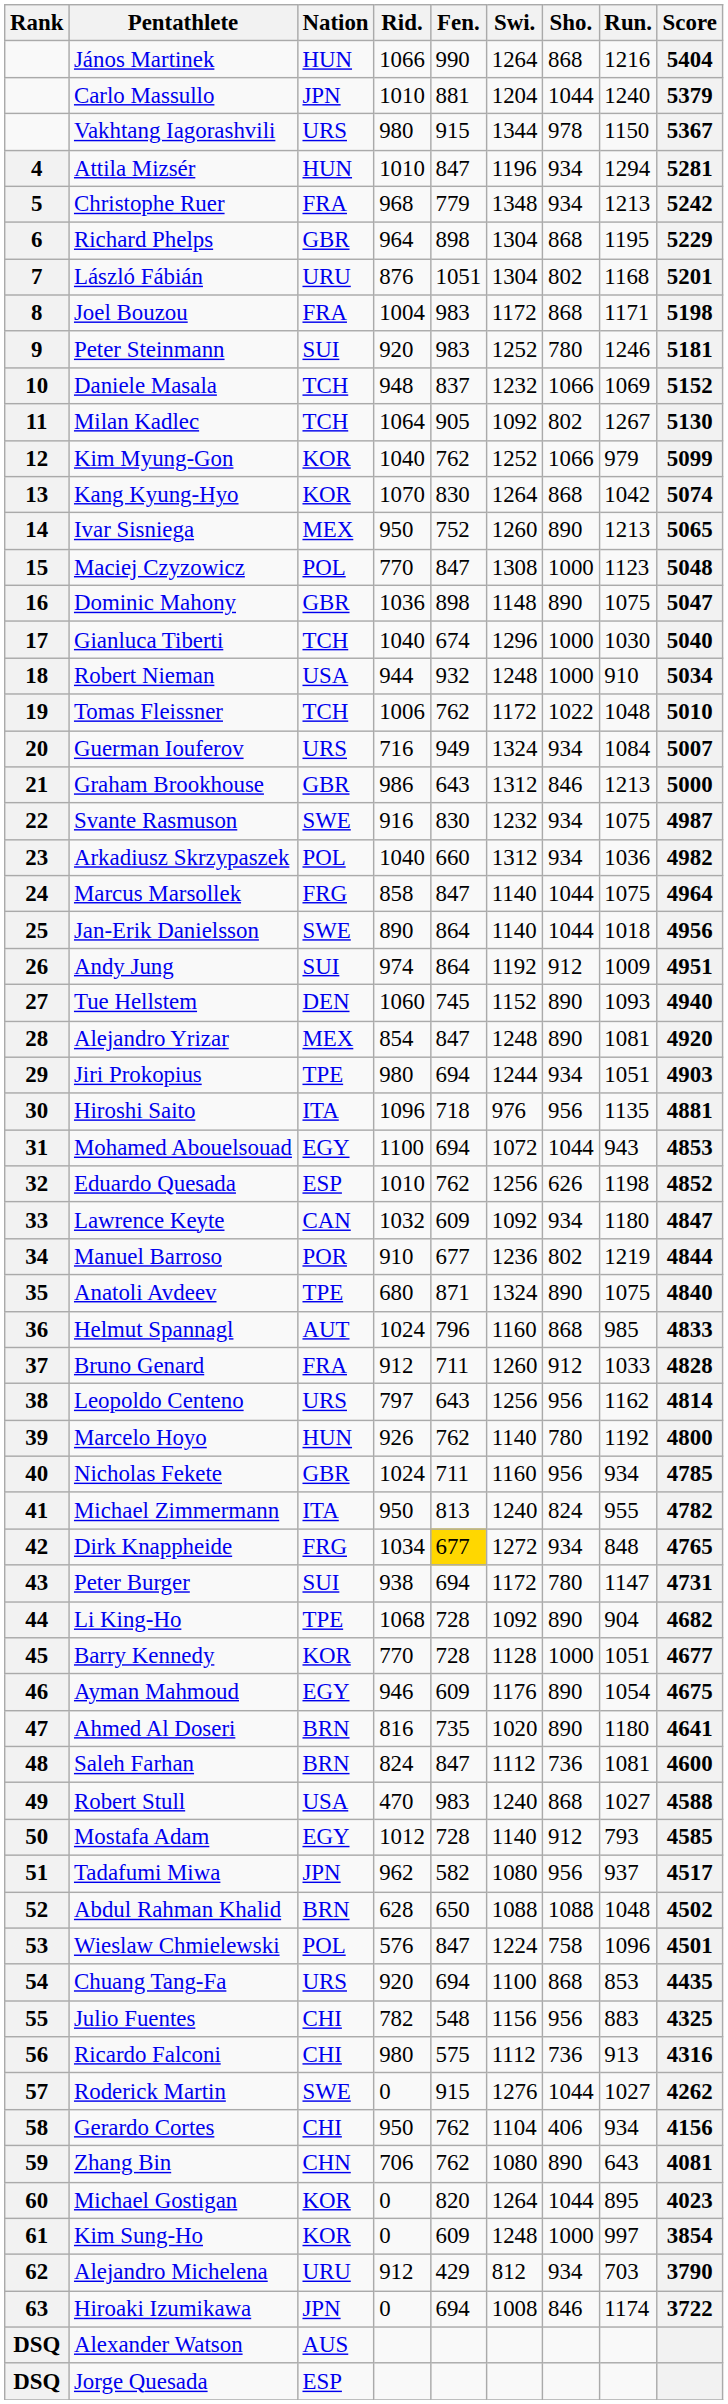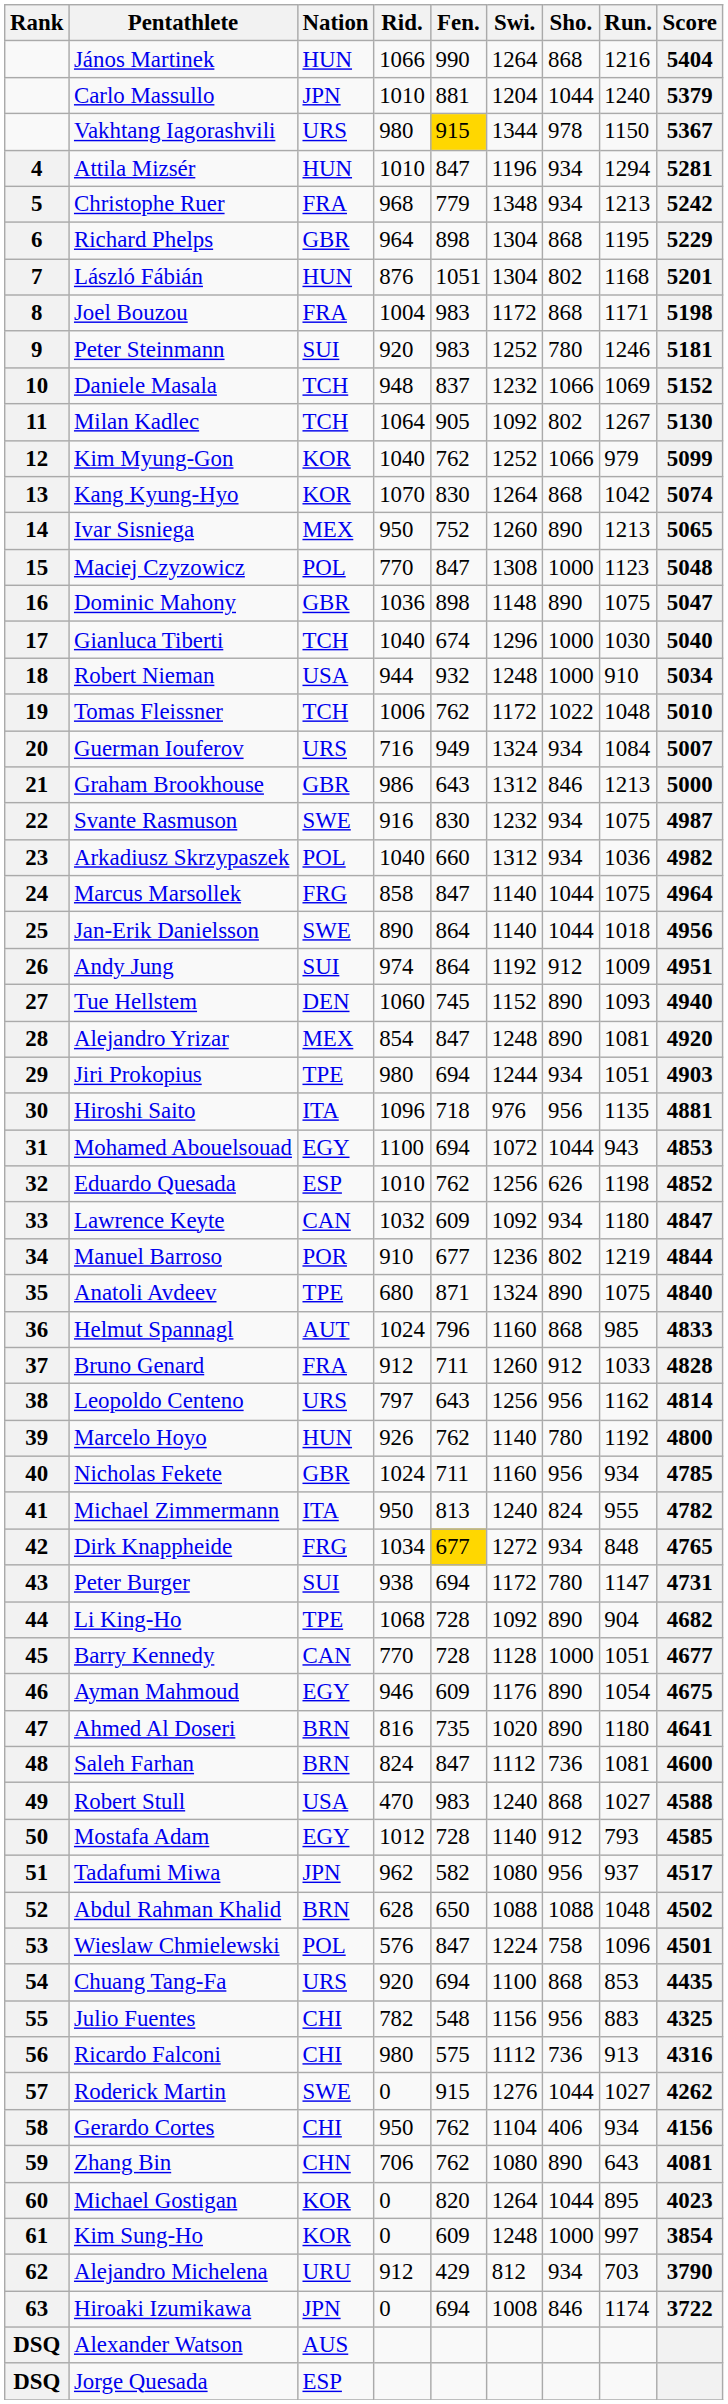 <table class="wikitable sortable">
 <tr>
 <th>Rank</th>
 <th>Pentathlete</th>
 <th>Nation</th>
 <th>Rid.</th>
 <th>Fen.</th>
 <th>Swi.</th>
 <th>Sho.</th>
 <th>Run.</th>
 <th>Score</th>
 </tr>
 <tr>
 <td></td>
 <td><a href='#'>János Martinek</a></td>
 <td> <a href='#'>HUN</a></td>
 <td>1066</td>
 <td>990</td>
 <td>1264</td>
 <td>868</td>
 <td>1216</td>
 <th>5404</th>
 </tr>
 <tr>
 <td></td>
 <td><a href='#'>Carlo Massullo</a></td>
 <td> <a href='#'>JPN</a></td>
 <td>1010</td>
 <td>881</td>
 <td>1204</td>
 <td>1044</td>
 <td>1240</td>
 <th>5379</th>
 </tr>
 <tr>
 <td></td>
 <td><a href='#'>Vakhtang Iagorashvili</a></td>
 <td> <a href='#'>URS</a></td>
 <td>980</td>
-<td>915</td>
+<td style="background: gold;">915</td>
 <td>1344</td>
 <td>978</td>
 <td>1150</td>
 <th>5367</th>
 </tr>
 <tr>
 <th>4</th>
 <td><a href='#'>Attila Mizsér</a></td>
 <td> <a href='#'>HUN</a></td>
 <td>1010</td>
 <td>847</td>
 <td>1196</td>
 <td>934</td>
 <td>1294</td>
 <th>5281</th>
 </tr>
 <tr>
 <th>5</th>
 <td><a href='#'>Christophe Ruer</a></td>
 <td> <a href='#'>FRA</a></td>
 <td>968</td>
 <td>779</td>
 <td>1348</td>
 <td>934</td>
 <td>1213</td>
 <th>5242</th>
 </tr>
 <tr>
 <th>6</th>
 <td><a href='#'>Richard Phelps</a></td>
 <td> <a href='#'>GBR</a></td>
 <td>964</td>
 <td>898</td>
 <td>1304</td>
 <td>868</td>
 <td>1195</td>
 <th>5229</th>
 </tr>
 <tr>
 <th>7</th>
 <td><a href='#'>László Fábián</a></td>
-<td> <a href='#'>URU</a></td>
+<td> <a href='#'>HUN</a></td>
 <td>876</td>
 <td>1051</td>
 <td>1304</td>
 <td>802</td>
 <td>1168</td>
 <th>5201</th>
 </tr>
 <tr>
 <th>8</th>
 <td><a href='#'>Joel Bouzou</a></td>
 <td> <a href='#'>FRA</a></td>
 <td>1004</td>
 <td>983</td>
 <td>1172</td>
 <td>868</td>
 <td>1171</td>
 <th>5198</th>
 </tr>
 <tr>
 <th>9</th>
 <td><a href='#'>Peter Steinmann</a></td>
 <td> <a href='#'>SUI</a></td>
 <td>920</td>
 <td>983</td>
 <td>1252</td>
 <td>780</td>
 <td>1246</td>
 <th>5181</th>
 </tr>
 <tr>
 <th>10</th>
 <td><a href='#'>Daniele Masala</a></td>
 <td> <a href='#'>TCH</a></td>
 <td>948</td>
 <td>837</td>
 <td>1232</td>
 <td>1066</td>
 <td>1069</td>
 <th>5152</th>
 </tr>
 <tr>
 <th>11</th>
 <td><a href='#'>Milan Kadlec</a></td>
 <td> <a href='#'>TCH</a></td>
 <td>1064</td>
 <td>905</td>
 <td>1092</td>
 <td>802</td>
 <td>1267</td>
 <th>5130</th>
 </tr>
 <tr>
 <th>12</th>
 <td><a href='#'>Kim Myung-Gon</a></td>
 <td> <a href='#'>KOR</a></td>
 <td>1040</td>
 <td>762</td>
 <td>1252</td>
 <td>1066</td>
 <td>979</td>
 <th>5099</th>
 </tr>
 <tr>
 <th>13</th>
 <td><a href='#'>Kang Kyung-Hyo</a></td>
 <td> <a href='#'>KOR</a></td>
 <td>1070</td>
 <td>830</td>
 <td>1264</td>
 <td>868</td>
 <td>1042</td>
 <th>5074</th>
 </tr>
 <tr>
 <th>14</th>
 <td><a href='#'>Ivar Sisniega</a></td>
 <td> <a href='#'>MEX</a></td>
 <td>950</td>
 <td>752</td>
 <td>1260</td>
 <td>890</td>
 <td>1213</td>
 <th>5065</th>
 </tr>
 <tr>
 <th>15</th>
 <td><a href='#'>Maciej Czyzowicz</a></td>
 <td> <a href='#'>POL</a></td>
 <td>770</td>
 <td>847</td>
 <td>1308</td>
 <td>1000</td>
 <td>1123</td>
 <th>5048</th>
 </tr>
 <tr>
 <th>16</th>
 <td><a href='#'>Dominic Mahony</a></td>
 <td> <a href='#'>GBR</a></td>
 <td>1036</td>
 <td>898</td>
 <td>1148</td>
 <td>890</td>
 <td>1075</td>
 <th>5047</th>
 </tr>
 <tr>
 <th>17</th>
 <td><a href='#'>Gianluca Tiberti</a></td>
 <td> <a href='#'>TCH</a></td>
 <td>1040</td>
 <td>674</td>
 <td>1296</td>
 <td>1000</td>
 <td>1030</td>
 <th>5040</th>
 </tr>
 <tr>
 <th>18</th>
 <td><a href='#'>Robert Nieman</a></td>
 <td> <a href='#'>USA</a></td>
 <td>944</td>
 <td>932</td>
 <td>1248</td>
 <td>1000</td>
 <td>910</td>
 <th>5034</th>
 </tr>
 <tr>
 <th>19</th>
 <td><a href='#'>Tomas Fleissner</a></td>
 <td> <a href='#'>TCH</a></td>
 <td>1006</td>
 <td>762</td>
 <td>1172</td>
 <td>1022</td>
 <td>1048</td>
 <th>5010</th>
 </tr>
 <tr>
 <th>20</th>
 <td><a href='#'>Guerman Iouferov</a></td>
 <td> <a href='#'>URS</a></td>
 <td>716</td>
 <td>949</td>
 <td>1324</td>
 <td>934</td>
 <td>1084</td>
 <th>5007</th>
 </tr>
 <tr>
 <th>21</th>
 <td><a href='#'>Graham Brookhouse</a></td>
 <td> <a href='#'>GBR</a></td>
 <td>986</td>
 <td>643</td>
 <td>1312</td>
 <td>846</td>
 <td>1213</td>
 <th>5000</th>
 </tr>
 <tr>
 <th>22</th>
 <td><a href='#'>Svante Rasmuson</a></td>
 <td> <a href='#'>SWE</a></td>
 <td>916</td>
 <td>830</td>
 <td>1232</td>
 <td>934</td>
 <td>1075</td>
 <th>4987</th>
 </tr>
 <tr>
 <th>23</th>
 <td><a href='#'>Arkadiusz Skrzypaszek</a></td>
 <td> <a href='#'>POL</a></td>
 <td>1040</td>
 <td>660</td>
 <td>1312</td>
 <td>934</td>
 <td>1036</td>
 <th>4982</th>
 </tr>
 <tr>
 <th>24</th>
 <td><a href='#'>Marcus Marsollek</a></td>
 <td> <a href='#'>FRG</a></td>
 <td>858</td>
 <td>847</td>
 <td>1140</td>
 <td>1044</td>
 <td>1075</td>
 <th>4964</th>
 </tr>
 <tr>
 <th>25</th>
 <td><a href='#'>Jan-Erik Danielsson</a></td>
 <td> <a href='#'>SWE</a></td>
 <td>890</td>
 <td>864</td>
 <td>1140</td>
 <td>1044</td>
 <td>1018</td>
 <th>4956</th>
 </tr>
 <tr>
 <th>26</th>
 <td><a href='#'>Andy Jung</a></td>
 <td> <a href='#'>SUI</a></td>
 <td>974</td>
 <td>864</td>
 <td>1192</td>
 <td>912</td>
 <td>1009</td>
 <th>4951</th>
 </tr>
 <tr>
 <th>27</th>
 <td><a href='#'>Tue Hellstem</a></td>
 <td> <a href='#'>DEN</a></td>
 <td>1060</td>
 <td>745</td>
 <td>1152</td>
 <td>890</td>
 <td>1093</td>
 <th>4940</th>
 </tr>
 <tr>
 <th>28</th>
 <td><a href='#'>Alejandro Yrizar</a></td>
 <td> <a href='#'>MEX</a></td>
 <td>854</td>
 <td>847</td>
 <td>1248</td>
 <td>890</td>
 <td>1081</td>
 <th>4920</th>
 </tr>
 <tr>
 <th>29</th>
 <td><a href='#'>Jiri Prokopius</a></td>
 <td> <a href='#'>TPE</a></td>
 <td>980</td>
 <td>694</td>
 <td>1244</td>
 <td>934</td>
 <td>1051</td>
 <th>4903</th>
 </tr>
 <tr>
 <th>30</th>
 <td><a href='#'>Hiroshi Saito</a></td>
 <td> <a href='#'>ITA</a></td>
 <td>1096</td>
 <td>718</td>
 <td>976</td>
 <td>956</td>
 <td>1135</td>
 <th>4881</th>
 </tr>
 <tr>
 <th>31</th>
 <td><a href='#'>Mohamed Abouelsouad</a></td>
 <td> <a href='#'>EGY</a></td>
 <td>1100</td>
 <td>694</td>
 <td>1072</td>
 <td>1044</td>
 <td>943</td>
 <th>4853</th>
 </tr>
 <tr>
 <th>32</th>
 <td><a href='#'>Eduardo Quesada</a></td>
 <td> <a href='#'>ESP</a></td>
 <td>1010</td>
 <td>762</td>
 <td>1256</td>
 <td>626</td>
 <td>1198</td>
 <th>4852</th>
 </tr>
 <tr>
 <th>33</th>
 <td><a href='#'>Lawrence Keyte</a></td>
 <td> <a href='#'>CAN</a></td>
 <td>1032</td>
 <td>609</td>
 <td>1092</td>
 <td>934</td>
 <td>1180</td>
 <th>4847</th>
 </tr>
 <tr>
 <th>34</th>
 <td><a href='#'>Manuel Barroso</a></td>
 <td> <a href='#'>POR</a></td>
 <td>910</td>
 <td>677</td>
 <td>1236</td>
 <td>802</td>
 <td>1219</td>
 <th>4844</th>
 </tr>
 <tr>
 <th>35</th>
 <td><a href='#'>Anatoli Avdeev</a></td>
 <td> <a href='#'>TPE</a></td>
 <td>680</td>
 <td>871</td>
 <td>1324</td>
 <td>890</td>
 <td>1075</td>
 <th>4840</th>
 </tr>
 <tr>
 <th>36</th>
 <td><a href='#'>Helmut Spannagl</a></td>
 <td> <a href='#'>AUT</a></td>
 <td>1024</td>
 <td>796</td>
 <td>1160</td>
 <td>868</td>
 <td>985</td>
 <th>4833</th>
 </tr>
 <tr>
 <th>37</th>
 <td><a href='#'>Bruno Genard</a></td>
 <td> <a href='#'>FRA</a></td>
 <td>912</td>
 <td>711</td>
 <td>1260</td>
 <td>912</td>
 <td>1033</td>
 <th>4828</th>
 </tr>
 <tr>
 <th>38</th>
 <td><a href='#'>Leopoldo Centeno</a></td>
 <td> <a href='#'>URS</a></td>
 <td>797</td>
 <td>643</td>
 <td>1256</td>
 <td>956</td>
 <td>1162</td>
 <th>4814</th>
 </tr>
 <tr>
 <th>39</th>
 <td><a href='#'>Marcelo Hoyo</a></td>
 <td> <a href='#'>HUN</a></td>
 <td>926</td>
 <td>762</td>
 <td>1140</td>
 <td>780</td>
 <td>1192</td>
 <th>4800</th>
 </tr>
 <tr>
 <th>40</th>
 <td><a href='#'>Nicholas Fekete</a></td>
 <td> <a href='#'>GBR</a></td>
 <td>1024</td>
 <td>711</td>
 <td>1160</td>
 <td>956</td>
 <td>934</td>
 <th>4785</th>
 </tr>
 <tr>
 <th>41</th>
 <td><a href='#'>Michael Zimmermann</a></td>
 <td> <a href='#'>ITA</a></td>
 <td>950</td>
 <td>813</td>
 <td>1240</td>
 <td>824</td>
 <td>955</td>
 <th>4782</th>
 </tr>
 <tr>
 <th>42</th>
 <td><a href='#'>Dirk Knappheide</a></td>
 <td> <a href='#'>FRG</a></td>
 <td>1034</td>
 <td style="background: gold;">677</td>
 <td>1272</td>
 <td>934</td>
 <td>848</td>
 <th>4765</th>
 </tr>
 <tr>
 <th>43</th>
 <td><a href='#'>Peter Burger</a></td>
 <td> <a href='#'>SUI</a></td>
 <td>938</td>
 <td>694</td>
 <td>1172</td>
 <td>780</td>
 <td>1147</td>
 <th>4731</th>
 </tr>
 <tr>
 <th>44</th>
 <td><a href='#'>Li King-Ho</a></td>
 <td> <a href='#'>TPE</a></td>
 <td>1068</td>
 <td>728</td>
 <td>1092</td>
 <td>890</td>
 <td>904</td>
 <th>4682</th>
 </tr>
 <tr>
 <th>45</th>
 <td><a href='#'>Barry Kennedy</a></td>
-<td> <a href='#'>KOR</a></td>
+<td> <a href='#'>CAN</a></td>
 <td>770</td>
 <td>728</td>
 <td>1128</td>
 <td>1000</td>
 <td>1051</td>
 <th>4677</th>
 </tr>
 <tr>
 <th>46</th>
 <td><a href='#'>Ayman Mahmoud</a></td>
 <td> <a href='#'>EGY</a></td>
 <td>946</td>
 <td>609</td>
 <td>1176</td>
 <td>890</td>
 <td>1054</td>
 <th>4675</th>
 </tr>
 <tr>
 <th>47</th>
 <td><a href='#'>Ahmed Al Doseri</a></td>
 <td> <a href='#'>BRN</a></td>
 <td>816</td>
 <td>735</td>
 <td>1020</td>
 <td>890</td>
 <td>1180</td>
 <th>4641</th>
 </tr>
 <tr>
 <th>48</th>
 <td><a href='#'>Saleh Farhan</a></td>
 <td> <a href='#'>BRN</a></td>
 <td>824</td>
 <td>847</td>
 <td>1112</td>
 <td>736</td>
 <td>1081</td>
 <th>4600</th>
 </tr>
 <tr>
 <th>49</th>
 <td><a href='#'>Robert Stull</a></td>
 <td> <a href='#'>USA</a></td>
 <td>470</td>
 <td>983</td>
 <td>1240</td>
 <td>868</td>
 <td>1027</td>
 <th>4588</th>
 </tr>
 <tr>
 <th>50</th>
 <td><a href='#'>Mostafa Adam</a></td>
 <td> <a href='#'>EGY</a></td>
 <td>1012</td>
 <td>728</td>
 <td>1140</td>
 <td>912</td>
 <td>793</td>
 <th>4585</th>
 </tr>
 <tr>
 <th>51</th>
 <td><a href='#'>Tadafumi Miwa</a></td>
 <td> <a href='#'>JPN</a></td>
 <td>962</td>
 <td>582</td>
 <td>1080</td>
 <td>956</td>
 <td>937</td>
 <th>4517</th>
 </tr>
 <tr>
 <th>52</th>
 <td><a href='#'>Abdul Rahman Khalid</a></td>
 <td> <a href='#'>BRN</a></td>
 <td>628</td>
 <td>650</td>
 <td>1088</td>
 <td>1088</td>
 <td>1048</td>
 <th>4502</th>
 </tr>
 <tr>
 <th>53</th>
 <td><a href='#'>Wieslaw Chmielewski</a></td>
 <td> <a href='#'>POL</a></td>
 <td>576</td>
 <td>847</td>
 <td>1224</td>
 <td>758</td>
 <td>1096</td>
 <th>4501</th>
 </tr>
 <tr>
 <th>54</th>
 <td><a href='#'>Chuang Tang-Fa</a></td>
 <td> <a href='#'>URS</a></td>
 <td>920</td>
 <td>694</td>
 <td>1100</td>
 <td>868</td>
 <td>853</td>
 <th>4435</th>
 </tr>
 <tr>
 <th>55</th>
 <td><a href='#'>Julio Fuentes</a></td>
 <td> <a href='#'>CHI</a></td>
 <td>782</td>
 <td>548</td>
 <td>1156</td>
 <td>956</td>
 <td>883</td>
 <th>4325</th>
 </tr>
 <tr>
 <th>56</th>
 <td><a href='#'>Ricardo Falconi</a></td>
 <td> <a href='#'>CHI</a></td>
 <td>980</td>
 <td>575</td>
 <td>1112</td>
 <td>736</td>
 <td>913</td>
 <th>4316</th>
 </tr>
 <tr>
 <th>57</th>
 <td><a href='#'>Roderick Martin</a></td>
 <td> <a href='#'>SWE</a></td>
 <td>0</td>
 <td>915</td>
 <td>1276</td>
 <td>1044</td>
 <td>1027</td>
 <th>4262</th>
 </tr>
 <tr>
 <th>58</th>
 <td><a href='#'>Gerardo Cortes</a></td>
 <td> <a href='#'>CHI</a></td>
 <td>950</td>
 <td>762</td>
 <td>1104</td>
 <td>406</td>
 <td>934</td>
 <th>4156</th>
 </tr>
 <tr>
 <th>59</th>
 <td><a href='#'>Zhang Bin</a></td>
 <td> <a href='#'>CHN</a></td>
 <td>706</td>
 <td>762</td>
 <td>1080</td>
 <td>890</td>
 <td>643</td>
 <th>4081</th>
 </tr>
 <tr>
 <th>60</th>
 <td><a href='#'>Michael Gostigan</a></td>
 <td> <a href='#'>KOR</a></td>
 <td>0</td>
 <td>820</td>
 <td>1264</td>
 <td>1044</td>
 <td>895</td>
 <th>4023</th>
 </tr>
 <tr>
 <th>61</th>
 <td><a href='#'>Kim Sung-Ho</a></td>
 <td> <a href='#'>KOR</a></td>
 <td>0</td>
 <td>609</td>
 <td>1248</td>
 <td>1000</td>
 <td>997</td>
 <th>3854</th>
 </tr>
 <tr>
 <th>62</th>
 <td><a href='#'>Alejandro Michelena</a></td>
 <td> <a href='#'>URU</a></td>
 <td>912</td>
 <td>429</td>
 <td>812</td>
 <td>934</td>
 <td>703</td>
 <th>3790</th>
 </tr>
 <tr>
 <th>63</th>
 <td><a href='#'>Hiroaki Izumikawa</a></td>
 <td> <a href='#'>JPN</a></td>
 <td>0</td>
 <td>694</td>
 <td>1008</td>
 <td>846</td>
 <td>1174</td>
 <th>3722</th>
 </tr>
 <tr>
 <th>DSQ</th>
 <td><a href='#'>Alexander Watson</a></td>
 <td> <a href='#'>AUS</a></td>
 <td></td>
 <td></td>
 <td></td>
 <td></td>
 <td></td>
 <th></th>
 </tr>
 <tr>
 <th>DSQ</th>
 <td><a href='#'>Jorge Quesada</a></td>
 <td> <a href='#'>ESP</a></td>
 <td></td>
 <td></td>
 <td></td>
 <td></td>
 <td></td>
 <th></th>
 </tr>
 </table>
